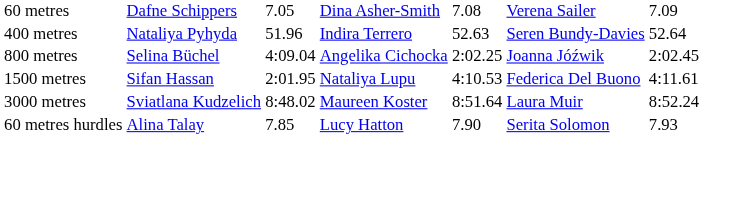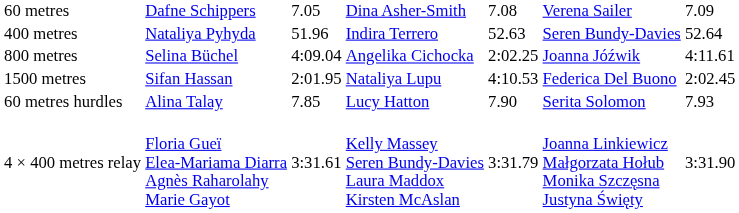 <table>
 <tr>
 <td>60 metres <br></td>
 <td><a href='#'>Dafne Schippers</a><br></td>
 <td>7.05 </td>
 <td><a href='#'>Dina Asher-Smith</a><br></td>
 <td>7.08 </td>
 <td><a href='#'>Verena Sailer</a><br></td>
 <td>7.09</td>
 </tr>
 <tr>
 <td>400 metres <br></td>
 <td><a href='#'>Nataliya Pyhyda</a><br></td>
 <td>51.96</td>
 <td><a href='#'>Indira Terrero</a><br></td>
 <td>52.63</td>
 <td><a href='#'>Seren Bundy-Davies</a><br></td>
 <td>52.64</td>
 </tr>
 <tr>
 <td>800 metres <br></td>
 <td><a href='#'>Selina Büchel</a><br></td>
 <td>4:09.04</td>
 <td><a href='#'>Angelika Cichocka</a><br></td>
 <td>2:02.25</td>
 <td><a href='#'>Joanna Jóźwik</a><br></td>
-<td>2:02.45</td>
+<td>4:11.61</td>
 </tr>
 <tr>
 <td>1500 metres <br></td>
 <td><a href='#'>Sifan Hassan</a><br></td>
 <td>2:01.95</td>
 <td><a href='#'>Nataliya Lupu</a><br></td>
 <td>4:10.53</td>
 <td><a href='#'>Federica Del Buono</a><br></td>
-<td>4:11.61</td>
-</tr>
-<tr>
-<td>3000 metres <br> </td>
-<td><a href='#'>Sviatlana Kudzelich</a><br></td>
-<td>8:48.02</td>
-<td><a href='#'>Maureen Koster</a><br></td>
-<td>8:51.64</td>
-<td><a href='#'>Laura Muir</a><br></td>
-<td>8:52.24</td>
+<td>2:02.45</td>
 </tr>
 <tr>
 <td>60 metres hurdles <br></td>
 <td><a href='#'>Alina Talay</a><br></td>
 <td>7.85 </td>
 <td><a href='#'>Lucy Hatton</a><br></td>
 <td>7.90</td>
 <td><a href='#'>Serita Solomon</a><br></td>
 <td>7.93</td>
 </tr>
+<tr>
+<td>4 × 400 metres relay<br></td>
+<td><br><a href='#'>Floria Gueï</a><br><a href='#'>Elea-Mariama Diarra</a><br><a href='#'>Agnès Raharolahy</a><br><a href='#'>Marie Gayot</a></td>
+<td>3:31.61</td>
+<td><br><a href='#'>Kelly Massey</a><br><a href='#'>Seren Bundy-Davies</a><br><a href='#'>Laura Maddox</a><br><a href='#'>Kirsten McAslan</a></td>
+<td>3:31.79</td>
+<td><br><a href='#'>Joanna Linkiewicz</a><br><a href='#'>Małgorzata Hołub</a><br><a href='#'>Monika Szczęsna</a><br><a href='#'>Justyna Święty</a></td>
+<td>3:31.90</td>
+</tr>
 </table>
